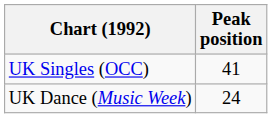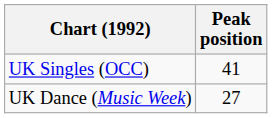 <table class="wikitable sortable">
 <tr>
 <th>Chart (1992)</th>
 <th>Peak<br>position</th>
 </tr>
 <tr>
 <td><a href='#'>UK Singles</a> (<a href='#'>OCC</a>)</td>
 <td align="center">41</td>
 </tr>
 <tr>
 <td>UK Dance (<em><a href='#'>Music Week</a></em>)</td>
-<td align="center">24</td>
+<td align="center">27</td>
 </tr>
 </table>
